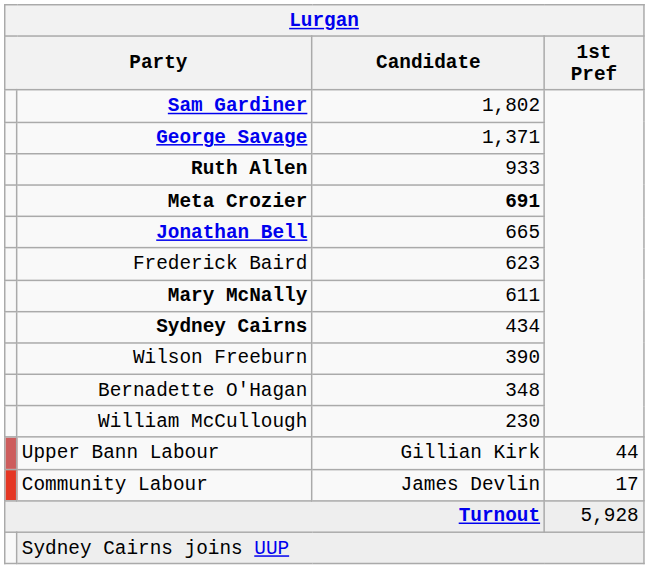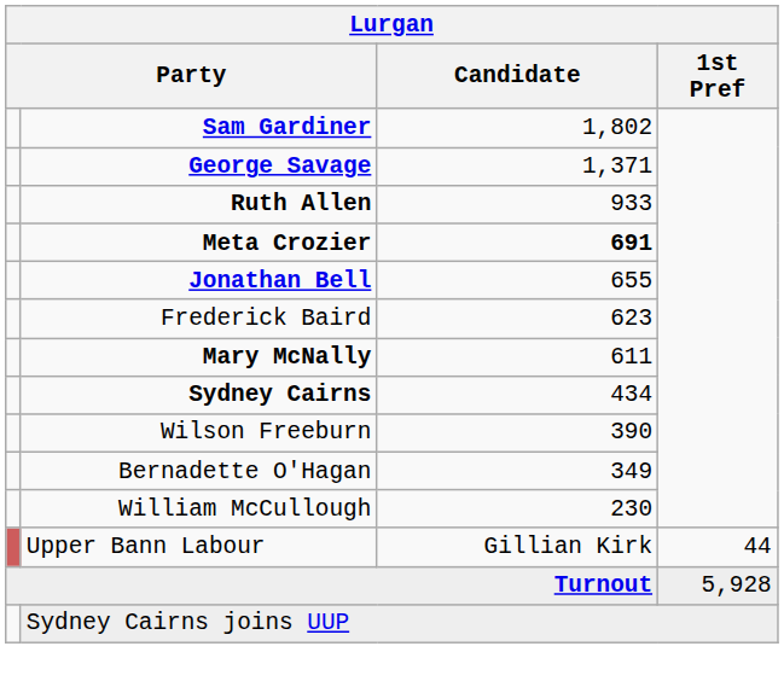 <table class="wikitable">
 <tr>
 <th colspan="4" align="center"><a href='#'>Lurgan</a></th>
 </tr>
 <tr>
 <th colspan="2" align="center" width=200>Party</th>
 <th width=150>Candidate</th>
 <th width=60>1st Pref</th>
 </tr>
 <tr>
 <td></td>
 <td align="right"><strong><a href='#'>Sam Gardiner</a></strong></td>
 <td align="right">1,802</td>
 </tr>
 <tr>
 <td></td>
 <td align="right"><strong><a href='#'>George Savage</a></strong></td>
 <td align="right">1,371</td>
 </tr>
 <tr>
 <td></td>
 <td align="right"><strong>Ruth Allen</strong></td>
 <td align="right">933</td>
 </tr>
 <tr>
 <td></td>
 <td align="right"><strong>Meta Crozier</strong></td>
 <td align="right"><strong>691</strong></td>
 </tr>
 <tr>
 <td></td>
 <td align="right"><strong><a href='#'>Jonathan Bell</a></strong></td>
-<td align="right">665</td>
+<td align="right">655</td>
 </tr>
 <tr>
 <td></td>
 <td align="right">Frederick Baird</td>
 <td align="right">623</td>
 </tr>
 <tr>
 <td></td>
 <td align="right"><strong>Mary McNally</strong></td>
 <td align="right">611</td>
 </tr>
 <tr>
 <td></td>
 <td align="right"><strong>Sydney Cairns</strong></td>
 <td align="right">434</td>
 </tr>
 <tr>
 <td></td>
 <td align="right">Wilson Freeburn</td>
 <td align="right">390</td>
 </tr>
 <tr>
 <td></td>
 <td align="right">Bernadette O'Hagan</td>
-<td align="right">348</td>
+<td align="right">349</td>
 </tr>
 <tr>
 <td></td>
 <td align="right">William McCullough</td>
 <td align="right">230</td>
 </tr>
 <tr>
 <td style="color:inherit;background-color: #CD5C5C"></td>
 <td>Upper Bann Labour</td>
 <td align="right">Gillian Kirk</td>
 <td align="right">44</td>
 </tr>
-<tr>
-<td style="color:inherit;background-color: #E53623"></td>
-<td>Community Labour</td>
-<td align="right">James Devlin</td>
-<td align="right">17</td>
-</tr>
 <tr bgcolor="EEEEEE">
 <td colspan=3 align="right"><strong><a href='#'>Turnout</a></strong></td>
 <td align="right">5,928</td>
 </tr>
 <tr>
 <td bgcolor=></td>
 <td colspan=3 bgcolor="EEEEEE">Sydney Cairns joins <a href='#'>UUP</a></td>
 </tr>
 </table>
